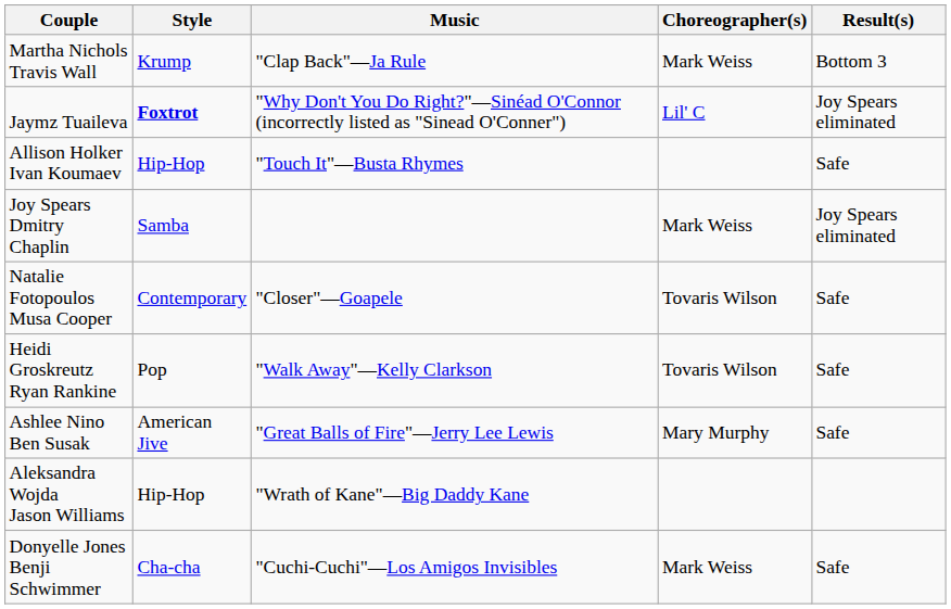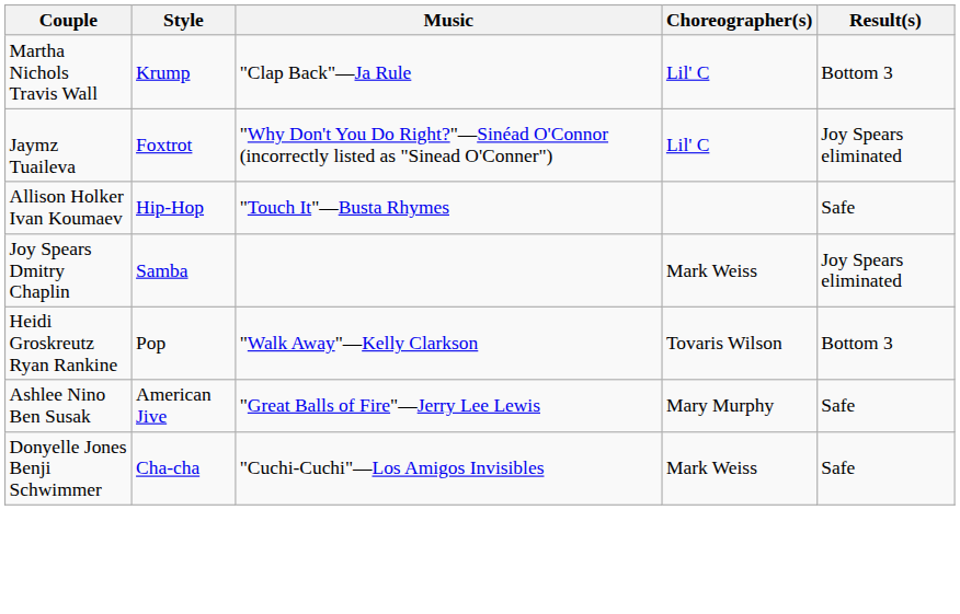 <table class="wikitable" style="width:90%;">
 <tr>
 <th>Couple</th>
 <th>Style</th>
 <th>Music</th>
 <th>Choreographer(s)</th>
 <th>Result(s)</th>
 </tr>
 <tr>
 <td>Martha Nichols <br> Travis Wall</td>
 <td><a href='#'>Krump</a></td>
 <td>"Clap Back"—<a href='#'>Ja Rule</a></td>
-<td>Mark Weiss</td>
+<td><a href='#'>Lil' C</a></td>
 <td>Bottom 3</td>
 </tr>
 <tr>
 <td> <br> Jaymz Tuaileva</td>
-<td><strong><a href='#'>Foxtrot</a></strong></td>
+<td><a href='#'>Foxtrot</a></td>
 <td>"<a href='#'>Why Don't You Do Right?</a>"—<a href='#'>Sinéad O'Connor</a> (incorrectly listed as "Sinead O'Conner")</td>
 <td><a href='#'>Lil' C</a></td>
 <td>Joy Spears eliminated</td>
 </tr>
 <tr>
 <td>Allison Holker <br> Ivan Koumaev</td>
 <td><a href='#'>Hip-Hop</a></td>
 <td>"<a href='#'>Touch It</a>"—<a href='#'>Busta Rhymes</a></td>
 <td></td>
 <td>Safe</td>
 </tr>
 <tr>
 <td>Joy Spears <br> Dmitry Chaplin</td>
 <td><a href='#'>Samba</a></td>
 <td></td>
 <td>Mark Weiss</td>
 <td>Joy Spears eliminated</td>
 </tr>
 <tr>
-<td>Natalie Fotopoulos <br> Musa Cooper</td>
-<td><a href='#'>Contemporary</a></td>
-<td>"Closer"—<a href='#'>Goapele</a></td>
-<td>Tovaris Wilson</td>
-<td>Safe</td>
-</tr>
-<tr>
 <td>Heidi Groskreutz <br> Ryan Rankine</td>
 <td>Pop</td>
 <td>"<a href='#'>Walk Away</a>"—<a href='#'>Kelly Clarkson</a></td>
 <td>Tovaris Wilson</td>
-<td>Safe</td>
+<td>Bottom 3</td>
 </tr>
 <tr>
 <td>Ashlee Nino <br> Ben Susak</td>
 <td>American <a href='#'>Jive</a></td>
 <td>"<a href='#'>Great Balls of Fire</a>"—<a href='#'>Jerry Lee Lewis</a></td>
 <td>Mary Murphy</td>
 <td>Safe</td>
 </tr>
 <tr>
-<td>Aleksandra Wojda <br> Jason Williams</td>
-<td>Hip-Hop</td>
-<td>"Wrath of Kane"—<a href='#'>Big Daddy Kane</a></td>
-<td></td>
-<td></td>
-</tr>
-<tr>
 <td>Donyelle Jones <br> Benji Schwimmer</td>
 <td><a href='#'>Cha-cha</a></td>
 <td>"Cuchi-Cuchi"—<a href='#'>Los Amigos Invisibles</a></td>
 <td>Mark Weiss</td>
 <td>Safe</td>
 </tr>
 </table>
